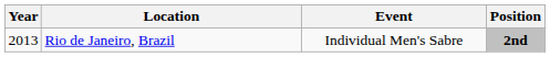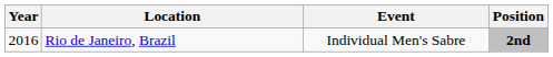 <table class="wikitable" style="text-align:center;">
 <tr>
 <th>Year</th>
 <th style="width:17em">Location</th>
 <th style="width:12em">Event</th>
 <th>Position</th>
 </tr>
 <tr>
-<td>2013</td>
+<td>2016</td>
 <td rowspan="1" align="left"> <a href='#'>Rio de Janeiro</a>, <a href='#'>Brazil</a></td>
 <td>Individual Men's Sabre</td>
 <td bgcolor="silver"><strong>2nd</strong></td>
 </tr>
 </table>
